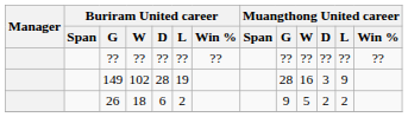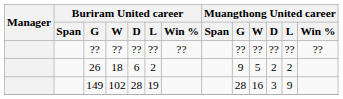 <table class="wikitable plainrowheaders" style="text-align:center">
 <tr>
 <th rowspan="2" scope="col">Manager</th>
 <th colspan="6" scope="col">Buriram United career</th>
 <th colspan="6" scope="col">Muangthong United career</th>
 </tr>
 <tr>
 <th scope="col">Span</th>
 <th scope="col">G</th>
 <th scope="col">W</th>
 <th scope="col">D</th>
 <th scope="col">L</th>
 <th scope="col">Win %</th>
 <th scope="col">Span</th>
 <th scope="col">G</th>
 <th scope="col">W</th>
 <th scope="col">D</th>
 <th scope="col">L</th>
 <th scope="col">Win %</th>
 </tr>
 <tr>
 <th scope="row" align="left"></th>
 <td></td>
 <td>??</td>
 <td>??</td>
 <td>??</td>
 <td>??</td>
 <td>??</td>
 <td></td>
 <td>??</td>
 <td>??</td>
 <td>??</td>
 <td>??</td>
 <td>??</td>
 </tr>
 <tr>
 <th scope="row" align="left"></th>
 <td></td>
+<td>26</td>
+<td>18</td>
+<td>6</td>
+<td>2</td>
+<td></td>
+<td></td>
+<td>9</td>
+<td>5</td>
+<td>2</td>
+<td>2</td>
+<td></td>
+</tr>
+<tr>
+<th scope="row" align="left"></th>
+<td></td>
 <td>149</td>
 <td>102</td>
 <td>28</td>
 <td>19</td>
 <td></td>
 <td></td>
 <td>28</td>
 <td>16</td>
 <td>3</td>
 <td>9</td>
 <td></td>
 </tr>
 <tr>
-<th scope="row" align="left"></th>
-<td></td>
-<td>26</td>
-<td>18</td>
-<td>6</td>
-<td>2</td>
-<td></td>
-<td></td>
-<td>9</td>
-<td>5</td>
-<td>2</td>
-<td>2</td>
-<td></td>
-</tr>
-<tr>
 </tr>
 </table>
